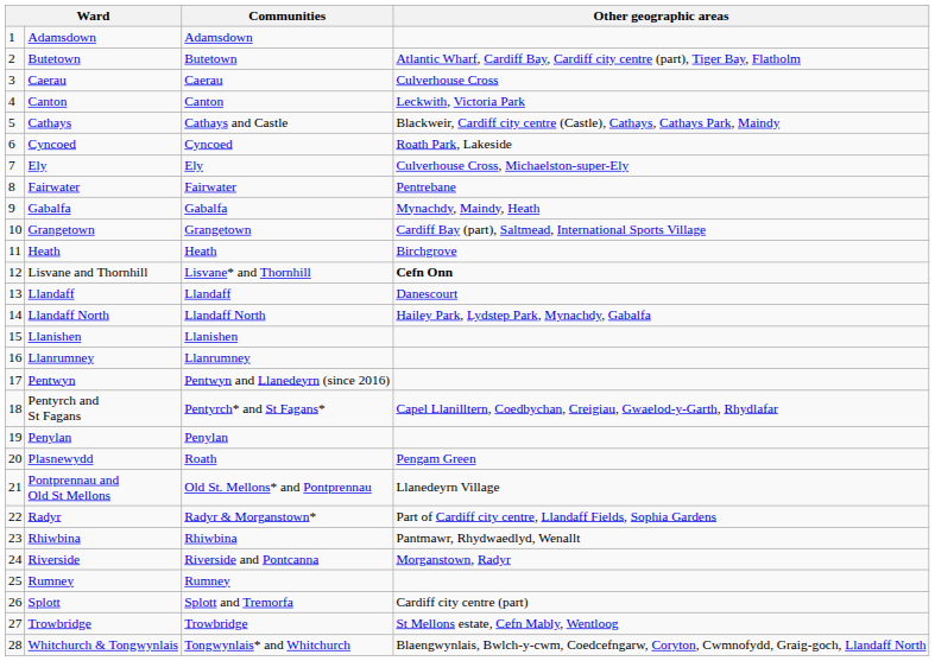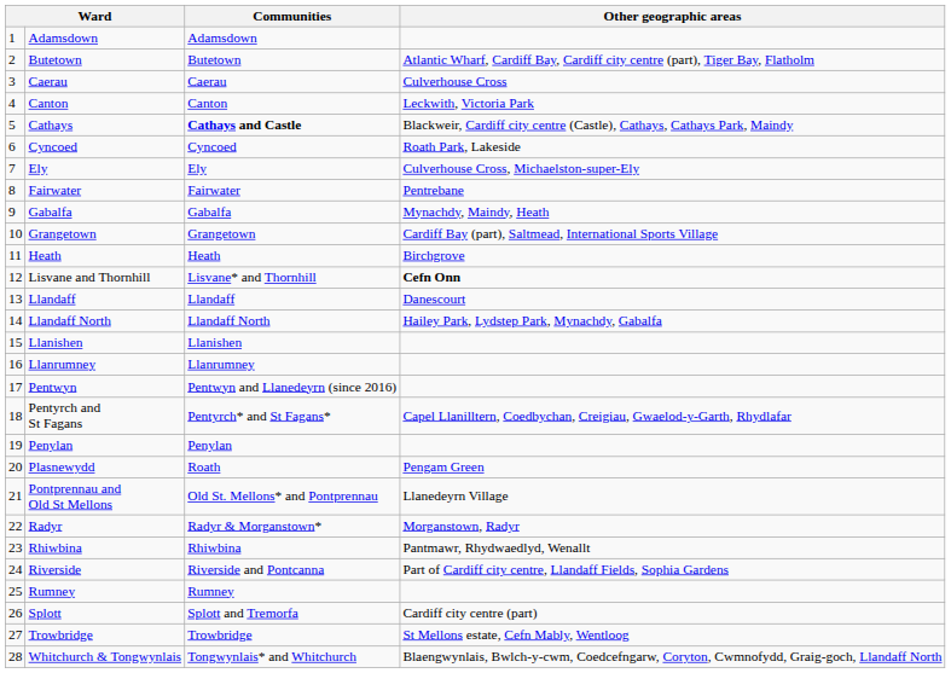 <table class="wikitable">
 <tr>
 <th colspan="2">Ward</th>
 <th>Communities</th>
 <th>Other geographic areas</th>
 </tr>
 <tr>
 <td>1</td>
 <td><a href='#'>Adamsdown</a></td>
 <td><a href='#'>Adamsdown</a></td>
 <td></td>
 </tr>
 <tr>
 <td>2</td>
 <td><a href='#'>Butetown</a></td>
 <td><a href='#'>Butetown</a></td>
 <td><a href='#'>Atlantic Wharf</a>, <a href='#'>Cardiff Bay</a>, <a href='#'>Cardiff city centre</a> (part), <a href='#'>Tiger Bay</a>, <a href='#'>Flatholm</a></td>
 </tr>
 <tr>
 <td>3</td>
 <td><a href='#'>Caerau</a></td>
 <td><a href='#'>Caerau</a></td>
 <td><a href='#'>Culverhouse Cross</a></td>
 </tr>
 <tr>
 <td>4</td>
 <td><a href='#'>Canton</a></td>
 <td><a href='#'>Canton</a></td>
 <td><a href='#'>Leckwith</a>, <a href='#'>Victoria Park</a></td>
 </tr>
 <tr>
 <td>5</td>
 <td><a href='#'>Cathays</a></td>
-<td><a href='#'>Cathays</a> and Castle</td>
+<td><strong><a href='#'>Cathays</a> and Castle</strong></td>
 <td>Blackweir, <a href='#'>Cardiff city centre</a> (Castle), <a href='#'>Cathays</a>, <a href='#'>Cathays Park</a>, <a href='#'>Maindy</a></td>
 </tr>
 <tr>
 <td>6</td>
 <td><a href='#'>Cyncoed</a></td>
 <td><a href='#'>Cyncoed</a></td>
 <td><a href='#'>Roath Park</a>, Lakeside</td>
 </tr>
 <tr>
 <td>7</td>
 <td><a href='#'>Ely</a></td>
 <td><a href='#'>Ely</a></td>
 <td><a href='#'>Culverhouse Cross</a>, <a href='#'>Michaelston-super-Ely</a></td>
 </tr>
 <tr>
 <td>8</td>
 <td><a href='#'>Fairwater</a></td>
 <td><a href='#'>Fairwater</a></td>
 <td><a href='#'>Pentrebane</a></td>
 </tr>
 <tr>
 <td>9</td>
 <td><a href='#'>Gabalfa</a></td>
 <td><a href='#'>Gabalfa</a></td>
 <td><a href='#'>Mynachdy</a>, <a href='#'>Maindy</a>, <a href='#'>Heath</a></td>
 </tr>
 <tr>
 <td>10</td>
 <td><a href='#'>Grangetown</a></td>
 <td><a href='#'>Grangetown</a></td>
 <td><a href='#'>Cardiff Bay</a> (part), <a href='#'>Saltmead</a>, <a href='#'>International Sports Village</a></td>
 </tr>
 <tr>
 <td>11</td>
 <td><a href='#'>Heath</a></td>
 <td><a href='#'>Heath</a></td>
 <td><a href='#'>Birchgrove</a></td>
 </tr>
 <tr>
 <td>12</td>
 <td>Lisvane and Thornhill</td>
 <td><a href='#'>Lisvane</a>* and <a href='#'>Thornhill</a></td>
 <td><strong>Cefn Onn</strong></td>
 </tr>
 <tr>
 <td>13</td>
 <td><a href='#'>Llandaff</a></td>
 <td><a href='#'>Llandaff</a></td>
 <td><a href='#'>Danescourt</a></td>
 </tr>
 <tr>
 <td>14</td>
 <td><a href='#'>Llandaff North</a></td>
 <td><a href='#'>Llandaff North</a></td>
 <td><a href='#'>Hailey Park</a>, <a href='#'>Lydstep Park</a>, <a href='#'>Mynachdy</a>, <a href='#'>Gabalfa</a></td>
 </tr>
 <tr>
 <td>15</td>
 <td><a href='#'>Llanishen</a></td>
 <td><a href='#'>Llanishen</a></td>
 <td></td>
 </tr>
 <tr>
 <td>16</td>
 <td><a href='#'>Llanrumney</a></td>
 <td><a href='#'>Llanrumney</a></td>
 <td></td>
 </tr>
 <tr>
 <td>17</td>
 <td><a href='#'>Pentwyn</a></td>
 <td><a href='#'>Pentwyn</a> and <a href='#'>Llanedeyrn</a> (since 2016)</td>
 <td></td>
 </tr>
 <tr>
 <td>18</td>
 <td>Pentyrch and<br>St Fagans</td>
 <td><a href='#'>Pentyrch</a>* and <a href='#'>St Fagans</a>*</td>
 <td><a href='#'>Capel Llanilltern</a>, <a href='#'>Coedbychan</a>, <a href='#'>Creigiau</a>, <a href='#'>Gwaelod-y-Garth</a>, <a href='#'>Rhydlafar</a></td>
 </tr>
 <tr>
 <td>19</td>
 <td><a href='#'>Penylan</a></td>
 <td><a href='#'>Penylan</a></td>
 <td></td>
 </tr>
 <tr>
 <td>20</td>
 <td><a href='#'>Plasnewydd</a></td>
 <td><a href='#'>Roath</a></td>
 <td><a href='#'>Pengam Green</a></td>
 </tr>
 <tr>
 <td>21</td>
 <td><a href='#'>Pontprennau and<br>Old St Mellons</a></td>
 <td><a href='#'>Old St. Mellons</a>* and <a href='#'>Pontprennau</a></td>
 <td>Llanedeyrn Village</td>
 </tr>
 <tr>
 <td>22</td>
 <td><a href='#'>Radyr</a></td>
 <td><a href='#'>Radyr & Morganstown</a>*</td>
-<td>Part of <a href='#'>Cardiff city centre</a>, <a href='#'>Llandaff Fields</a>, <a href='#'>Sophia Gardens</a></td>
+<td><a href='#'>Morganstown</a>, <a href='#'>Radyr</a></td>
 </tr>
 <tr>
 <td>23</td>
 <td><a href='#'>Rhiwbina</a></td>
 <td><a href='#'>Rhiwbina</a></td>
 <td>Pantmawr, Rhydwaedlyd, Wenallt</td>
 </tr>
 <tr>
 <td>24</td>
 <td><a href='#'>Riverside</a></td>
 <td><a href='#'>Riverside</a> and <a href='#'>Pontcanna</a></td>
-<td><a href='#'>Morganstown</a>, <a href='#'>Radyr</a></td>
+<td>Part of <a href='#'>Cardiff city centre</a>, <a href='#'>Llandaff Fields</a>, <a href='#'>Sophia Gardens</a></td>
 </tr>
 <tr>
 <td>25</td>
 <td><a href='#'>Rumney</a></td>
 <td><a href='#'>Rumney</a></td>
 <td></td>
 </tr>
 <tr>
 <td>26</td>
 <td><a href='#'>Splott</a></td>
 <td><a href='#'>Splott</a> and <a href='#'>Tremorfa</a></td>
 <td>Cardiff city centre (part)</td>
 </tr>
 <tr>
 <td>27</td>
 <td><a href='#'>Trowbridge</a></td>
 <td><a href='#'>Trowbridge</a></td>
 <td><a href='#'>St Mellons</a> estate, <a href='#'>Cefn Mably</a>, <a href='#'>Wentloog</a></td>
 </tr>
 <tr>
 <td>28</td>
 <td><a href='#'>Whitchurch & Tongwynlais</a></td>
 <td><a href='#'>Tongwynlais</a>* and <a href='#'>Whitchurch</a></td>
 <td>Blaengwynlais, Bwlch-y-cwm, Coedcefngarw, <a href='#'>Coryton</a>, Cwmnofydd, Graig-goch, <a href='#'>Llandaff North</a></td>
 </tr>
 </table>
